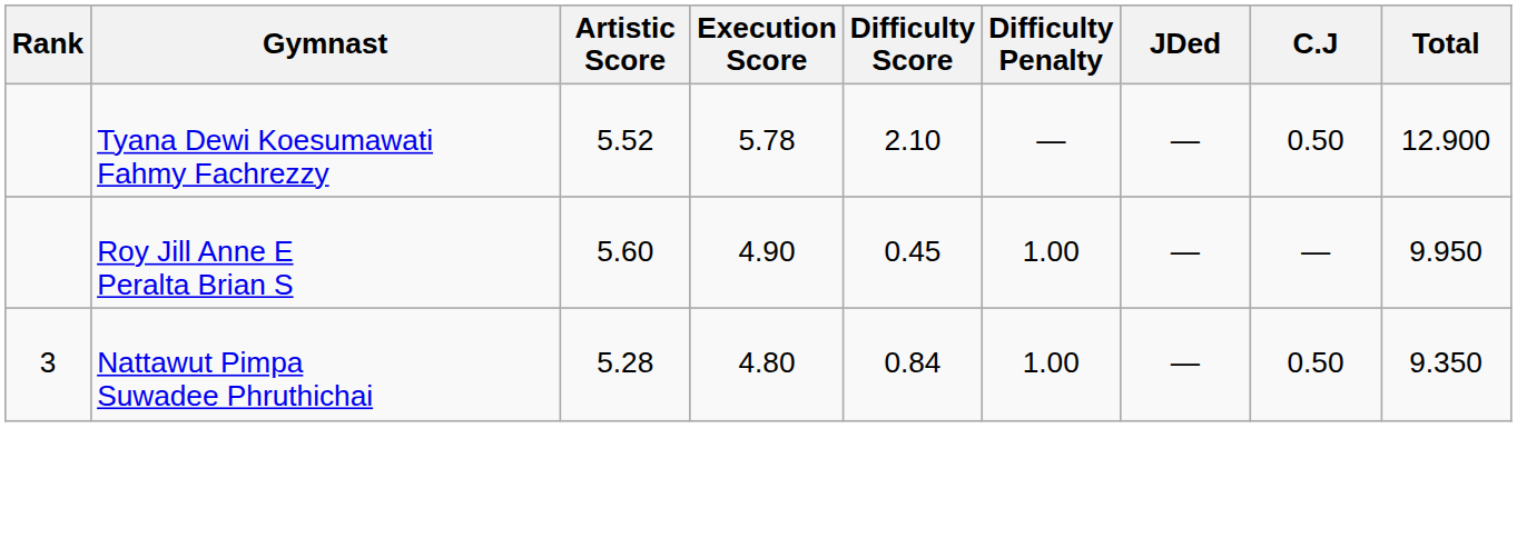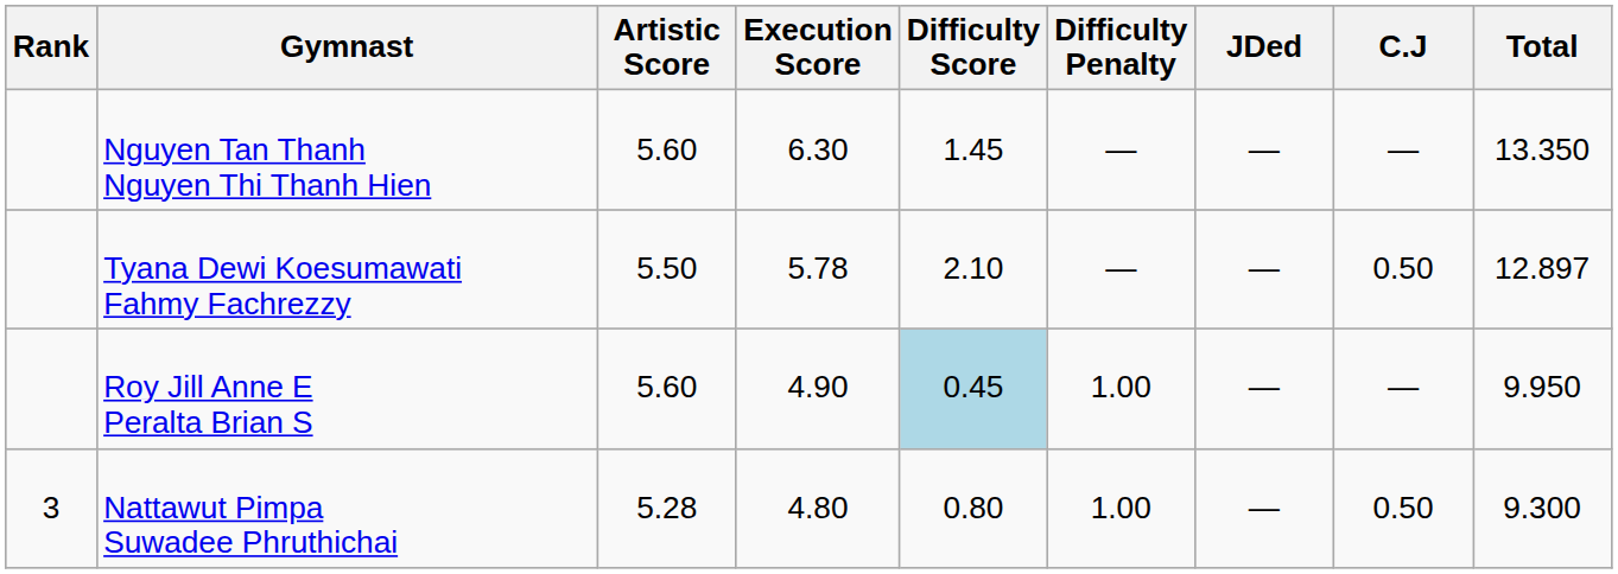 <table class="wikitable" style="text-align:center">
 <tr>
 <th>Rank</th>
 <th width=250>Gymnast</th>
 <th style="width:4em">Artistic Score</th>
 <th style="width:4em">Execution Score</th>
 <th style="width:4em">Difficulty Score</th>
 <th style="width:4em">Difficulty Penalty</th>
 <th style="width:4em">JDed</th>
 <th style="width:4em">C.J</th>
 <th style="width:4em">Total</th>
 </tr>
 <tr>
 <td></td>
+<td align=left><br><a href='#'>Nguyen Tan Thanh</a><br><a href='#'>Nguyen Thi Thanh Hien</a></td>
+<td>5.60</td>
+<td>6.30</td>
+<td>1.45</td>
+<td>—</td>
+<td>—</td>
+<td>—</td>
+<td>13.350</td>
+</tr>
+<tr>
+<td></td>
 <td align=left><br><a href='#'>Tyana Dewi Koesumawati</a><br><a href='#'>Fahmy Fachrezzy</a></td>
-<td>5.52</td>
+<td>5.50</td>
 <td>5.78</td>
 <td>2.10</td>
 <td>—</td>
 <td>—</td>
 <td>0.50</td>
-<td>12.900</td>
+<td>12.897</td>
 </tr>
 <tr>
 <td></td>
 <td align=left><br><a href='#'>Roy Jill Anne E</a><br><a href='#'>Peralta Brian S</a></td>
 <td>5.60</td>
 <td>4.90</td>
-<td>0.45</td>
+<td style="background: lightblue;">0.45</td>
 <td>1.00</td>
 <td>—</td>
 <td>—</td>
 <td>9.950</td>
 </tr>
 <tr>
 <td>3</td>
 <td align=left><br><a href='#'>Nattawut Pimpa</a><br><a href='#'>Suwadee Phruthichai</a></td>
 <td>5.28</td>
 <td>4.80</td>
-<td>0.84</td>
+<td>0.80</td>
 <td>1.00</td>
 <td>—</td>
 <td>0.50</td>
-<td>9.350</td>
+<td>9.300</td>
 </tr>
 </table>
